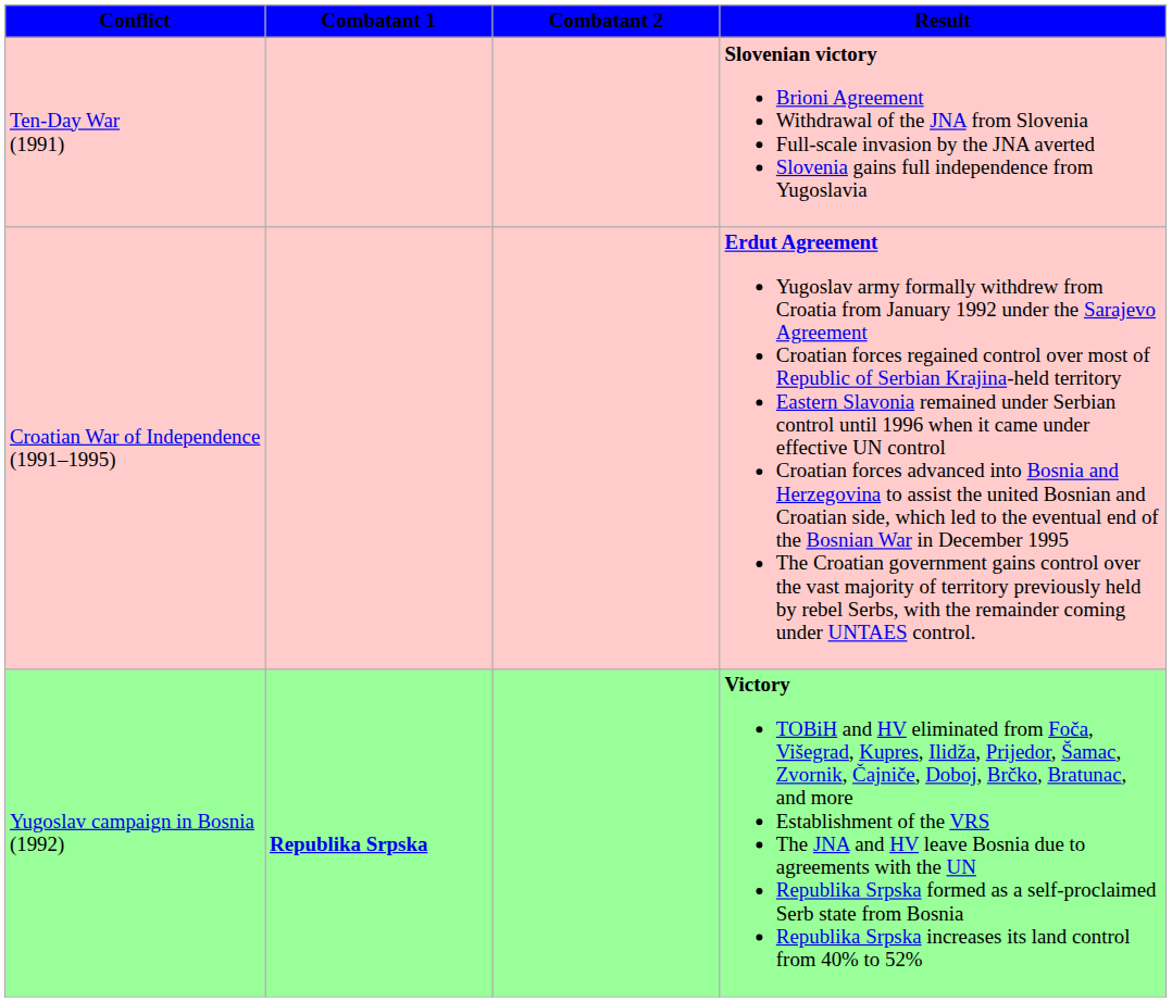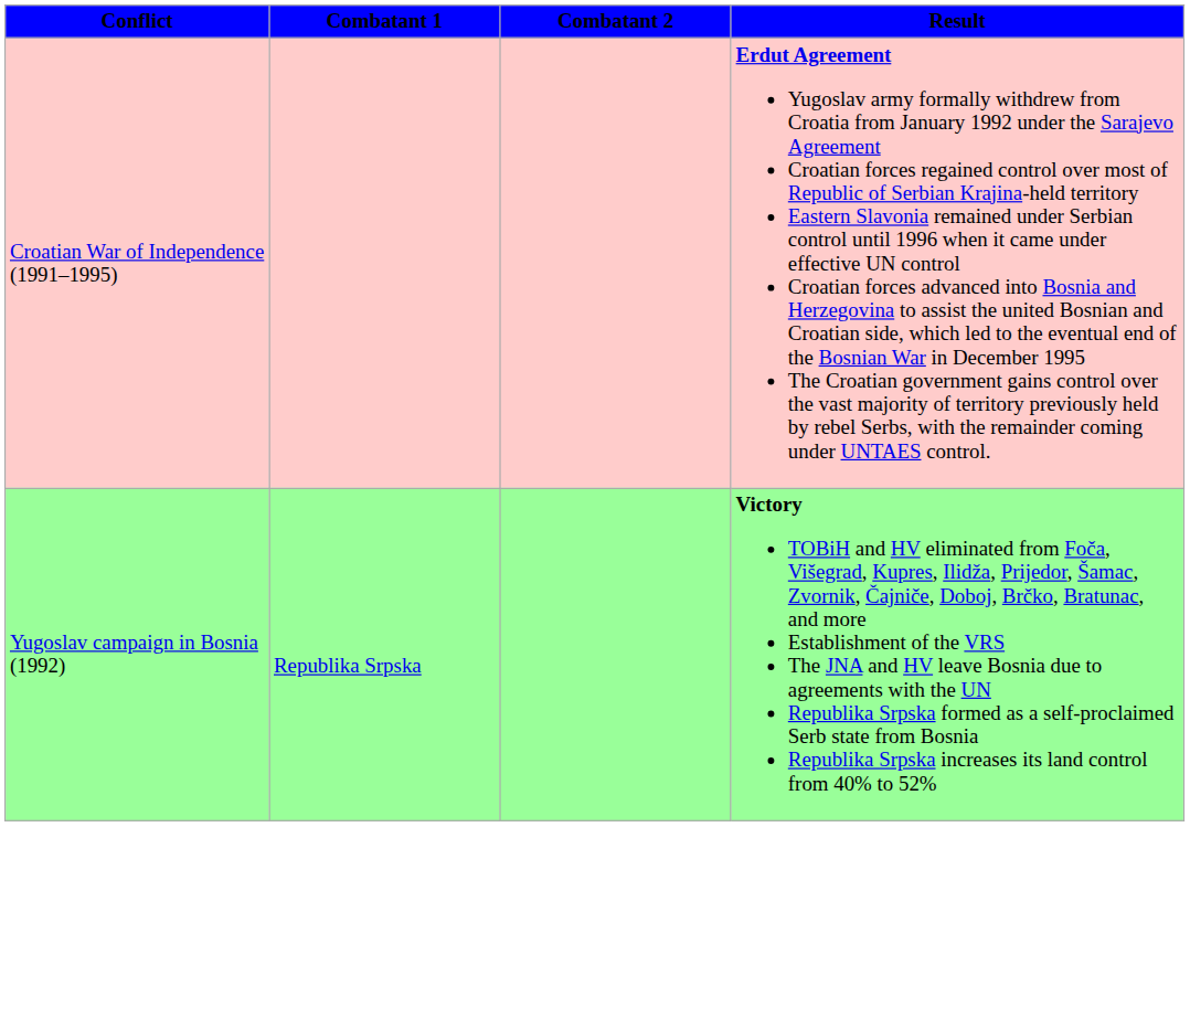 <table class="wikitable">
 <tr>
 <th rowspan="1" style="background-color:blue;"><span>Conflict</span></th>
 <th rowspan="1" style="background-color:blue;" width="170px"><span>Combatant 1</span></th>
 <th rowspan="1" style="background-color:blue;" width="170px"><span>Combatant 2</span></th>
 <th rowspan="1" style="background-color:blue;" width="340px"><span>Result</span></th>
-</tr>
-<tr bgcolor="#FFCCCB">
-<td><a href='#'>Ten-Day War</a><br>(1991)</td>
-<td></td>
-<td></td>
-<td><strong>Slovenian victory</strong><br><ul><li><a href='#'>Brioni Agreement</a></li><li>Withdrawal of the <a href='#'>JNA</a> from Slovenia</li><li>Full-scale invasion by the JNA averted</li><li><a href='#'>Slovenia</a> gains full independence from Yugoslavia</li></ul></td>
 </tr>
 <tr bgcolor="#FFCCCB">
 <td><a href='#'>Croatian War of Independence</a><br>(1991–1995)</td>
 <td><br></td>
 <td><br></td>
 <td><strong><a href='#'>Erdut Agreement</a></strong><br><ul><li>Yugoslav army formally withdrew from Croatia from January 1992 under the <a href='#'>Sarajevo Agreement</a></li><li>Croatian forces regained control over most of <a href='#'>Republic of Serbian Krajina</a>-held territory</li><li><a href='#'>Eastern Slavonia</a> remained under Serbian control until 1996 when it came under effective UN control</li><li>Croatian forces advanced into <a href='#'>Bosnia and Herzegovina</a> to assist the united Bosnian and Croatian side, which led to the eventual end of the <a href='#'>Bosnian War</a> in December 1995</li><li>The Croatian government gains control over the vast majority of territory previously held by rebel Serbs, with the remainder coming under <a href='#'>UNTAES</a> control.</li></ul></td>
 </tr>
 <tr bgcolor="#99ff99">
 <td><a href='#'>Yugoslav campaign in Bosnia</a><br>(1992)</td>
-<td><strong><br> <a href='#'>Republika Srpska</a></strong></td>
+<td><br> <a href='#'>Republika Srpska</a></td>
 <td><br><br></td>
 <td><strong>Victory</strong><br><ul><li><a href='#'>TOBiH</a> and <a href='#'>HV</a> eliminated from <a href='#'>Foča</a>, <a href='#'>Višegrad</a>, <a href='#'>Kupres</a>, <a href='#'>Ilidža</a>, <a href='#'>Prijedor</a>, <a href='#'>Šamac</a>, <a href='#'>Zvornik</a>, <a href='#'>Čajniče</a>, <a href='#'>Doboj</a>, <a href='#'>Brčko</a>, <a href='#'>Bratunac</a>, and more</li><li>Establishment of the <a href='#'>VRS</a></li><li>The <a href='#'>JNA</a> and <a href='#'>HV</a> leave Bosnia due to agreements with the <a href='#'>UN</a></li><li><a href='#'>Republika Srpska</a> formed as a self-proclaimed Serb state from Bosnia</li><li><a href='#'>Republika Srpska</a> increases its land control from 40% to 52%</li></ul></td>
 </tr>
 </table>
